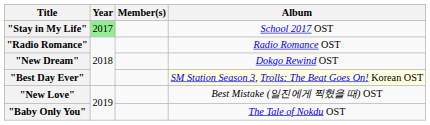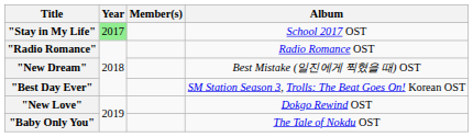 <table class="wikitable plainrowheaders" style="text-align:center;">
 <tr>
 <th>Title</th>
 <th>Year</th>
 <th>Member(s)</th>
 <th>Album</th>
 </tr>
 <tr>
 <th align="center" scope="row">"Stay in My Life"</th>
 <td align="center" style="background: lightgreen;">2017</td>
 <td align="center"></td>
 <td><em><a href='#'>School 2017</a></em> OST</td>
 </tr>
 <tr>
 <th align="center" scope="row">"Radio Romance"</th>
 <td align="center" rowspan="3">2018</td>
 <td></td>
 <td><em><a href='#'>Radio Romance</a></em> OST</td>
 </tr>
 <tr>
 <th align="center" scope="row">"New Dream"</th>
 <td></td>
-<td><em><a href='#'>Dokgo Rewind</a></em> OST</td>
+<td><em>Best Mistake (일진에게 찍혔을 때)</em> OST</td>
 </tr>
 <tr>
 <th align="center" scope="row">"Best Day Ever"</th>
 <td></td>
-<td style="background: lightyellow;"><em><a href='#'>SM Station Season 3</a>, <a href='#'>Trolls: The Beat Goes On!</a></em> Korean OST</td>
+<td><em><a href='#'>SM Station Season 3</a>, <a href='#'>Trolls: The Beat Goes On!</a></em> Korean OST</td>
 </tr>
 <tr>
 <th align="center" scope="row">"New Love"</th>
 <td align="center" rowspan="2">2019</td>
 <td></td>
-<td><em>Best Mistake (일진에게 찍혔을 때)</em> OST</td>
+<td><em><a href='#'>Dokgo Rewind</a></em> OST</td>
 </tr>
 <tr>
 <th align="center" scope="row">"Baby Only You"</th>
 <td></td>
 <td><em><a href='#'>The Tale of Nokdu</a></em> OST</td>
 </tr>
 </table>
